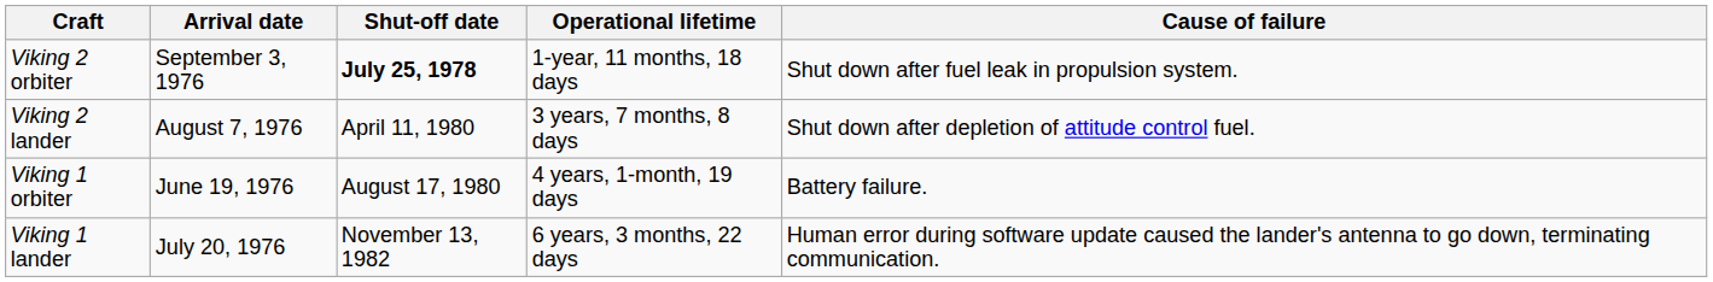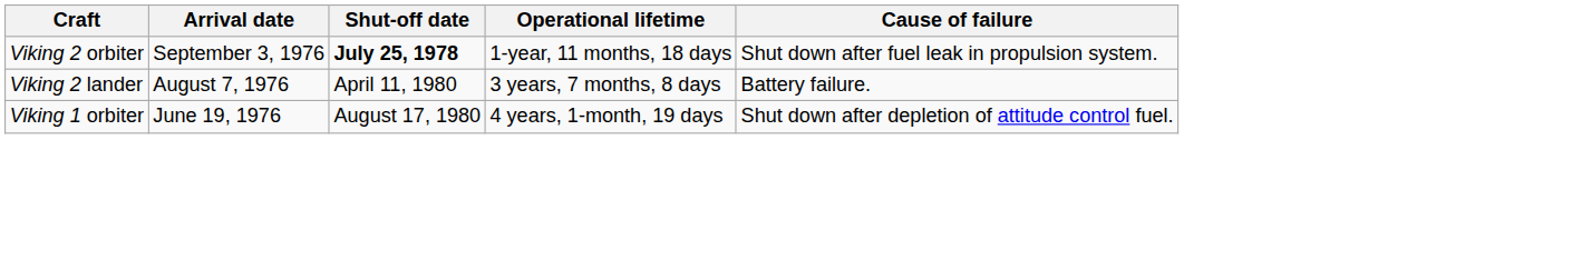 <table class="wikitable">
 <tr>
 <th>Craft</th>
 <th>Arrival date</th>
 <th>Shut-off date</th>
 <th>Operational lifetime</th>
 <th>Cause of failure</th>
 </tr>
 <tr>
 <td><em>Viking 2</em> orbiter</td>
 <td>September 3, 1976</td>
 <td><strong>July 25, 1978</strong></td>
 <td>1-year, 11 months, 18 days</td>
 <td>Shut down after fuel leak in propulsion system.</td>
 </tr>
 <tr>
 <td><em>Viking 2</em> lander</td>
 <td>August 7, 1976</td>
 <td>April 11, 1980</td>
 <td>3 years, 7 months, 8 days</td>
-<td>Shut down after depletion of <a href='#'>attitude control</a> fuel.</td>
+<td>Battery failure.</td>
 </tr>
 <tr>
 <td><em>Viking 1</em> orbiter</td>
 <td>June 19, 1976</td>
 <td>August 17, 1980</td>
 <td>4 years, 1-month, 19 days</td>
-<td>Battery failure.</td>
-</tr>
-<tr>
-<td><em>Viking 1</em> lander</td>
-<td>July 20, 1976</td>
-<td>November 13, 1982</td>
-<td>6 years, 3 months, 22 days</td>
-<td>Human error during software update caused the lander's antenna to go down, terminating communication.</td>
+<td>Shut down after depletion of <a href='#'>attitude control</a> fuel.</td>
 </tr>
 </table>
